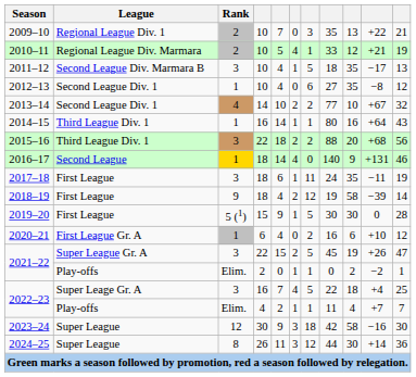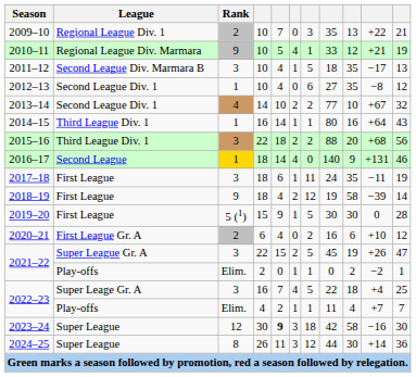 <table class="wikitable">
 <tr>
 <th>Season</th>
 <th>League</th>
 <th>Rank</th>
 <th></th>
 <th></th>
 <th></th>
 <th></th>
 <th></th>
 <th></th>
 <th></th>
 <th></th>
 </tr>
 <tr align=center>
 <td>2009–10</td>
 <td align=left><a href='#'>Regional League</a> Div. 1</td>
 <td bgcolor=silver>2</td>
 <td>10</td>
 <td>7</td>
 <td>0</td>
 <td>3</td>
 <td>35</td>
 <td>13</td>
 <td>+22</td>
 <td>21</td>
 </tr>
 <tr align=center bgcolor=#cfc>
 <td>2010–11</td>
 <td align=left>Regional League Div. Marmara</td>
-<td bgcolor=silver>2</td>
+<td bgcolor=silver>9</td>
 <td>10</td>
 <td>5</td>
 <td>4</td>
 <td>1</td>
 <td>33</td>
 <td>12</td>
 <td>+21</td>
 <td>19</td>
 </tr>
 <tr align=center>
 <td>2011–12</td>
 <td align=left><a href='#'>Second League</a> Div. Marmara B</td>
 <td>3</td>
 <td>10</td>
 <td>4</td>
 <td>1</td>
 <td>5</td>
 <td>18</td>
 <td>35</td>
 <td>−17</td>
 <td>13</td>
 </tr>
 <tr align=center>
 <td>2012–13</td>
 <td align=left>Second League Div. 1</td>
 <td>1</td>
 <td>10</td>
 <td>4</td>
 <td>0</td>
 <td>6</td>
 <td>27</td>
 <td>35</td>
 <td>−8</td>
 <td>12</td>
 </tr>
 <tr align=center>
 <td>2013–14</td>
 <td align=left>Second League Div. 1</td>
 <td bgcolor=cc9966>4</td>
 <td>14</td>
 <td>10</td>
 <td>2</td>
 <td>2</td>
 <td>77</td>
 <td>10</td>
 <td>+67</td>
 <td>32</td>
 </tr>
 <tr align=center>
 <td>2014–15</td>
 <td align=left><a href='#'>Third League</a> Div. 1</td>
 <td>1</td>
 <td>16</td>
 <td>14</td>
 <td>1</td>
 <td>1</td>
 <td>80</td>
 <td>16</td>
 <td>+64</td>
 <td>43</td>
 </tr>
 <tr align=center bgcolor=#cfc>
 <td>2015–16</td>
 <td align=left>Third League Div. 1</td>
 <td bgcolor=cc9966>3</td>
 <td>22</td>
 <td>18</td>
 <td>2</td>
 <td>2</td>
 <td>88</td>
 <td>20</td>
 <td>+68</td>
 <td>56</td>
 </tr>
 <tr align=center bgcolor=#cfc>
 <td>2016–17</td>
 <td align=left><a href='#'>Second League</a></td>
 <td bgcolor=gold>1</td>
 <td>18</td>
 <td>14</td>
 <td>4</td>
 <td>0</td>
 <td>140</td>
 <td>9</td>
 <td>+131</td>
 <td>46</td>
 </tr>
 <tr align=center>
 <td><a href='#'>2017–18</a></td>
 <td align=left>First League</td>
 <td>3</td>
 <td>18</td>
 <td>6</td>
 <td>1</td>
 <td>11</td>
 <td>24</td>
 <td>35</td>
 <td>−11</td>
 <td>19</td>
 </tr>
 <tr align=center>
 <td><a href='#'>2018–19</a></td>
 <td align=left>First League</td>
 <td>9</td>
 <td>18</td>
 <td>4</td>
 <td>2</td>
 <td>12</td>
 <td>19</td>
 <td>58</td>
 <td>−39</td>
 <td>14</td>
 </tr>
 <tr align=center>
 <td><a href='#'>2019–20</a></td>
 <td align=left>First League</td>
 <td>5 (<sup>1</sup>)</td>
 <td>15</td>
 <td>9</td>
 <td>1</td>
 <td>5</td>
 <td>30</td>
 <td>30</td>
 <td>0</td>
 <td>28</td>
 </tr>
 <tr align=center>
 <td><a href='#'>2020–21</a></td>
 <td align=left><a href='#'>First League</a> Gr. A</td>
-<td bgcolor=silver>1</td>
+<td bgcolor=silver>2</td>
 <td>6</td>
 <td>4</td>
 <td>0</td>
 <td>2</td>
 <td>16</td>
 <td>6</td>
 <td>+10</td>
 <td>12</td>
 </tr>
 <tr align=center>
 <td rowspan=2><a href='#'>2021–22</a></td>
 <td align=left><a href='#'>Super League</a> Gr. A</td>
 <td>3</td>
 <td>22</td>
 <td>15</td>
 <td>2</td>
 <td>5</td>
 <td>45</td>
 <td>19</td>
 <td>+26</td>
 <td>47</td>
 </tr>
 <tr align=center>
 <td align=left>Play-offs</td>
 <td align=left>Elim.</td>
 <td>2</td>
 <td>0</td>
 <td>1</td>
 <td>1</td>
 <td>0</td>
 <td>2</td>
 <td>−2</td>
 <td>1</td>
 </tr>
 <tr align=center>
 <td rowspan=2><a href='#'>2022–23</a></td>
 <td align=left>Super Leage Gr. A</td>
 <td>3</td>
 <td>16</td>
 <td>7</td>
 <td>4</td>
 <td>5</td>
 <td>22</td>
 <td>18</td>
 <td>+4</td>
 <td>25</td>
 </tr>
 <tr align=center>
 <td align=left>Play-offs</td>
 <td align=left>Elim.</td>
 <td>4</td>
 <td>2</td>
 <td>1</td>
 <td>1</td>
 <td>11</td>
 <td>4</td>
 <td>+7</td>
 <td>7</td>
 </tr>
 <tr align=center>
 <td><a href='#'>2023–24</a></td>
 <td align=left>Super League</td>
 <td>12</td>
 <td>30</td>
-<td>9</td>
+<td><strong>9</strong></td>
 <td>3</td>
 <td>18</td>
 <td>42</td>
 <td>58</td>
 <td>−16</td>
 <td>30</td>
 </tr>
 <tr align=center>
 <td><a href='#'>2024–25</a></td>
 <td align=left>Super League</td>
 <td>8</td>
 <td>26</td>
 <td>11</td>
 <td>3</td>
 <td>12</td>
 <td>44</td>
 <td>30</td>
 <td>+14</td>
 <td>36</td>
 </tr>
 <tr bgcolor=#abcdef>
 <td colspan=11 align=center><strong>Green marks a season followed by promotion, red a season followed by relegation.</strong></td>
 </tr>
 </table>
